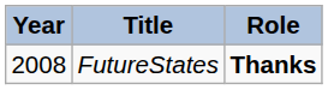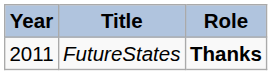 <table class="wikitable" style="font-size:95%;">
 <tr>
 <th style="background:#B0C4DE;">Year</th>
 <th style="background:#B0C4DE;">Title</th>
 <th style="background:#B0C4DE;">Role</th>
 </tr>
 <tr>
-<td>2008</td>
+<td>2011</td>
 <td><em>FutureStates</em></td>
 <td><strong>Thanks</strong></td>
 </tr>
 </table>
